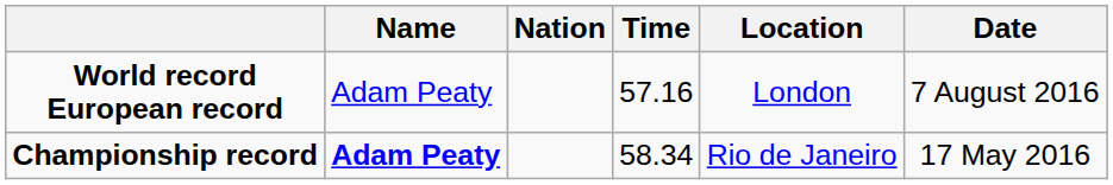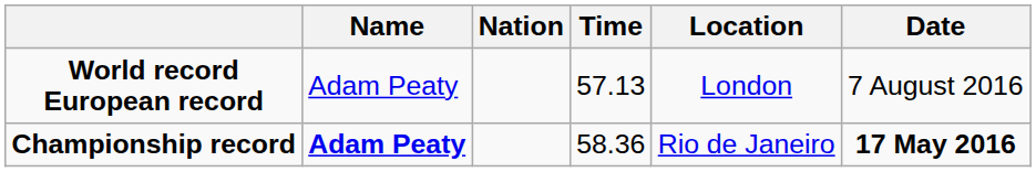 <table class=wikitable style=text-align:center>
 <tr>
 <th></th>
 <th>Name</th>
 <th>Nation</th>
 <th>Time</th>
 <th>Location</th>
 <th>Date</th>
 </tr>
 <tr>
 <td><strong>World record<br>European record</strong></td>
 <td align=left><a href='#'>Adam Peaty</a></td>
 <td align=left></td>
-<td align=left>57.16</td>
+<td align=left>57.13</td>
 <td><a href='#'>London</a></td>
 <td>7 August 2016</td>
 </tr>
 <tr>
 <td><strong>Championship record</strong></td>
 <td align=left><strong><a href='#'>Adam Peaty</a></strong></td>
 <td align=left></td>
-<td align=left>58.34</td>
+<td align=left>58.36</td>
 <td><a href='#'>Rio de Janeiro</a></td>
-<td>17 May 2016</td>
+<td><strong>17 May 2016</strong></td>
 </tr>
 </table>
